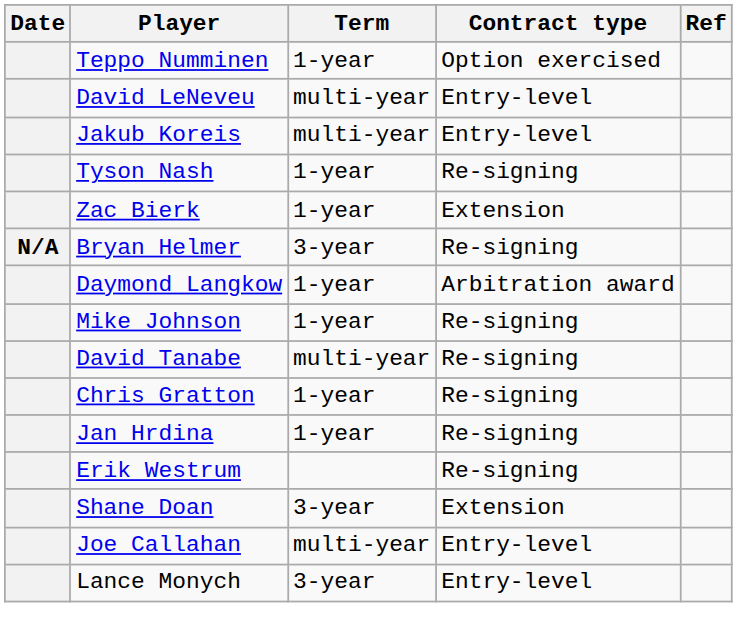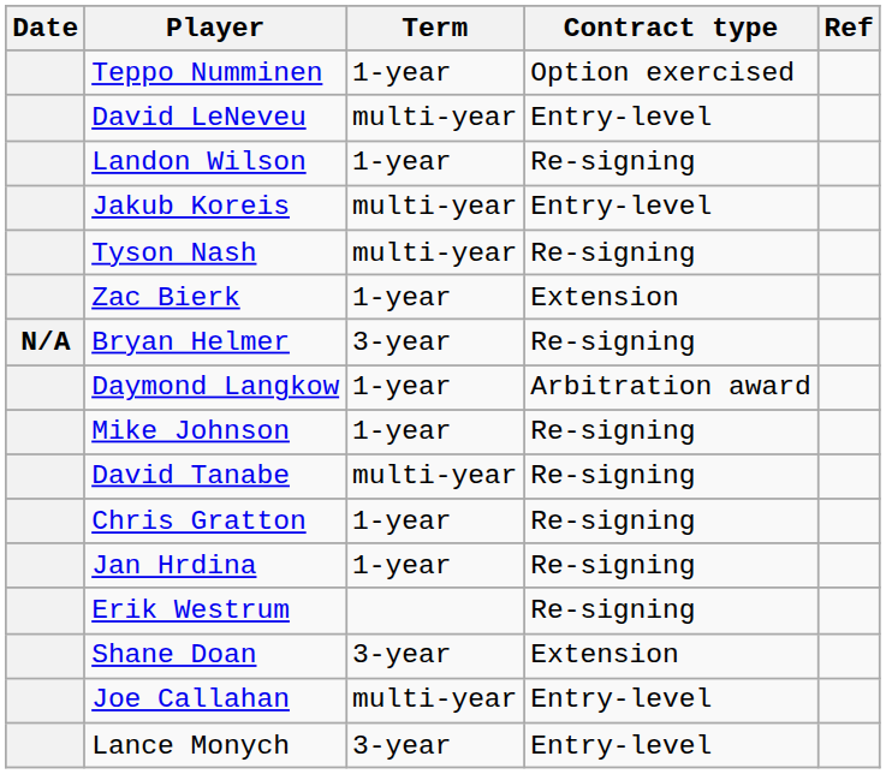 <table class="wikitable plainrowheaders">
 <tr style="background:#ddd; text-align:center;">
 <th>Date</th>
 <th>Player</th>
 <th>Term</th>
 <th>Contract type</th>
 <th>Ref</th>
 </tr>
 <tr>
 <th scope="row"></th>
 <td><a href='#'>Teppo Numminen</a></td>
 <td>1-year</td>
 <td>Option exercised</td>
 <td></td>
 </tr>
 <tr>
 <th scope="row"></th>
 <td><a href='#'>David LeNeveu</a></td>
 <td>multi-year</td>
 <td>Entry-level</td>
 <td></td>
 </tr>
 <tr>
 <th scope="row"></th>
+<td><a href='#'>Landon Wilson</a></td>
+<td>1-year</td>
+<td>Re-signing</td>
+<td></td>
+</tr>
+<tr>
+<th scope="row"></th>
 <td><a href='#'>Jakub Koreis</a></td>
 <td>multi-year</td>
 <td>Entry-level</td>
 <td></td>
 </tr>
 <tr>
 <th scope="row"></th>
 <td><a href='#'>Tyson Nash</a></td>
-<td>1-year</td>
+<td>multi-year</td>
 <td>Re-signing</td>
 <td></td>
 </tr>
 <tr>
 <th scope="row"></th>
 <td><a href='#'>Zac Bierk</a></td>
 <td>1-year</td>
 <td>Extension</td>
 <td></td>
 </tr>
 <tr>
 <th scope="row">N/A</th>
 <td><a href='#'>Bryan Helmer</a></td>
 <td>3-year</td>
 <td>Re-signing</td>
 <td></td>
 </tr>
 <tr>
 <th scope="row"></th>
 <td><a href='#'>Daymond Langkow</a></td>
 <td>1-year</td>
 <td>Arbitration award</td>
 <td></td>
 </tr>
 <tr>
 <th scope="row"></th>
 <td><a href='#'>Mike Johnson</a></td>
 <td>1-year</td>
 <td>Re-signing</td>
 <td></td>
 </tr>
 <tr>
 <th scope="row"></th>
 <td><a href='#'>David Tanabe</a></td>
 <td>multi-year</td>
 <td>Re-signing</td>
 <td></td>
 </tr>
 <tr>
 <th scope="row"></th>
 <td><a href='#'>Chris Gratton</a></td>
 <td>1-year</td>
 <td>Re-signing</td>
 <td></td>
 </tr>
 <tr>
 <th scope="row"></th>
 <td><a href='#'>Jan Hrdina</a></td>
 <td>1-year</td>
 <td>Re-signing</td>
 <td></td>
 </tr>
 <tr>
 <th scope="row"></th>
 <td><a href='#'>Erik Westrum</a></td>
 <td></td>
 <td>Re-signing</td>
 <td></td>
 </tr>
 <tr>
 <th scope="row"></th>
 <td><a href='#'>Shane Doan</a></td>
 <td>3-year</td>
 <td>Extension</td>
 <td></td>
 </tr>
 <tr>
 <th scope="row"></th>
 <td><a href='#'>Joe Callahan</a></td>
 <td>multi-year</td>
 <td>Entry-level</td>
 <td></td>
 </tr>
 <tr>
 <th scope="row"></th>
 <td>Lance Monych</td>
 <td>3-year</td>
 <td>Entry-level</td>
 <td></td>
 </tr>
 </table>
